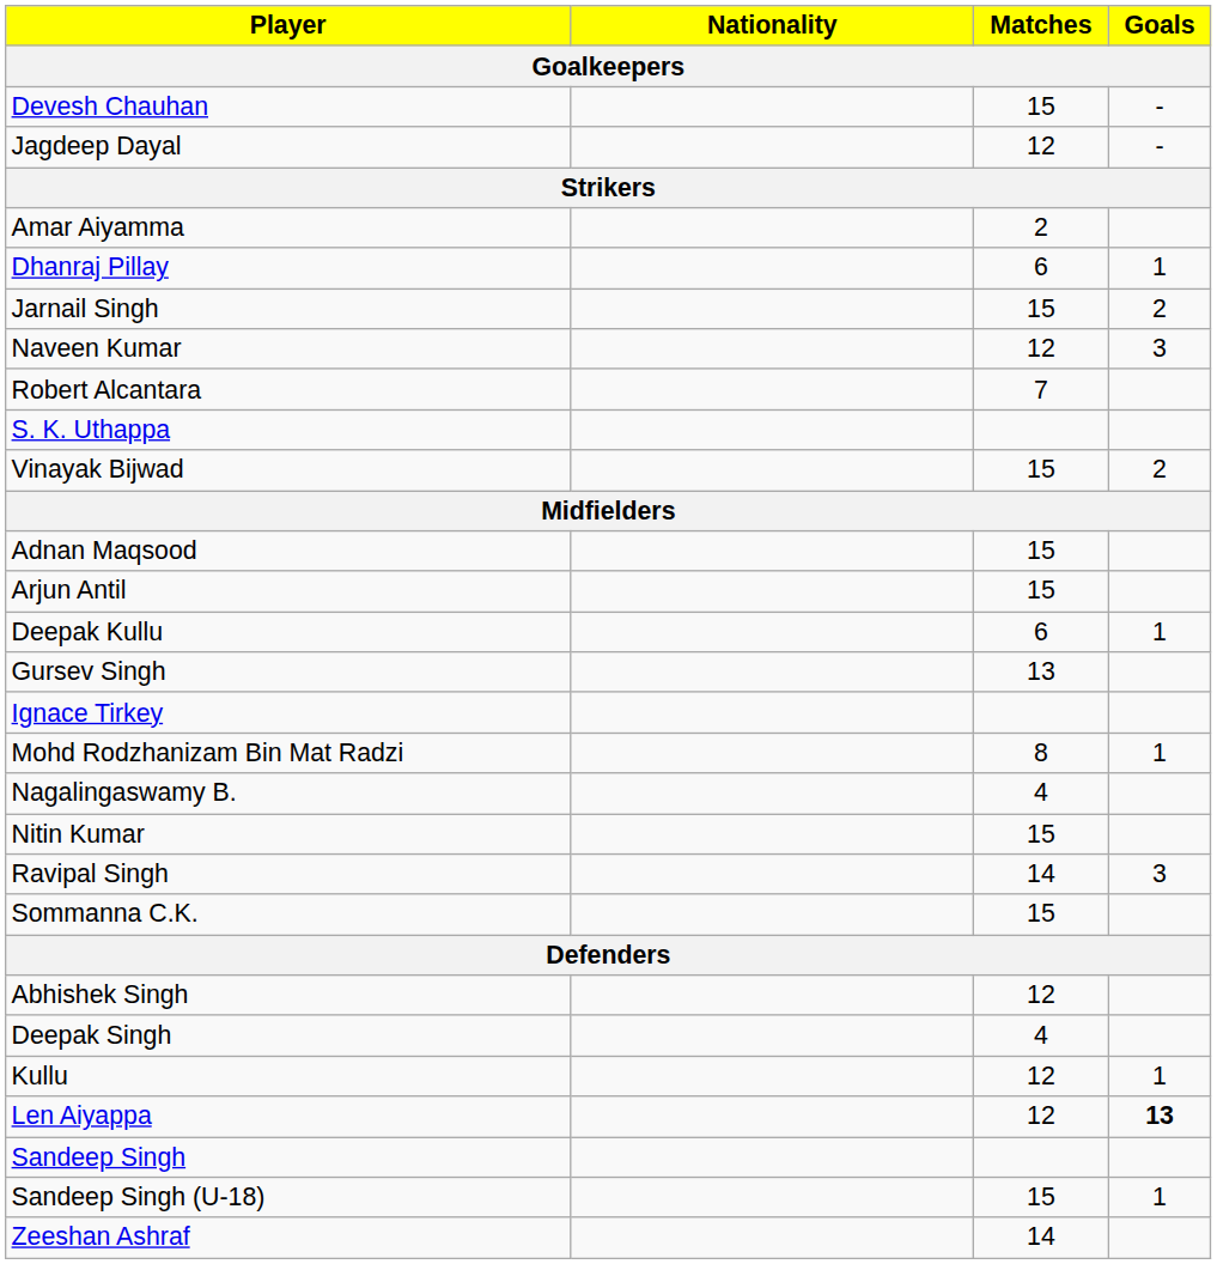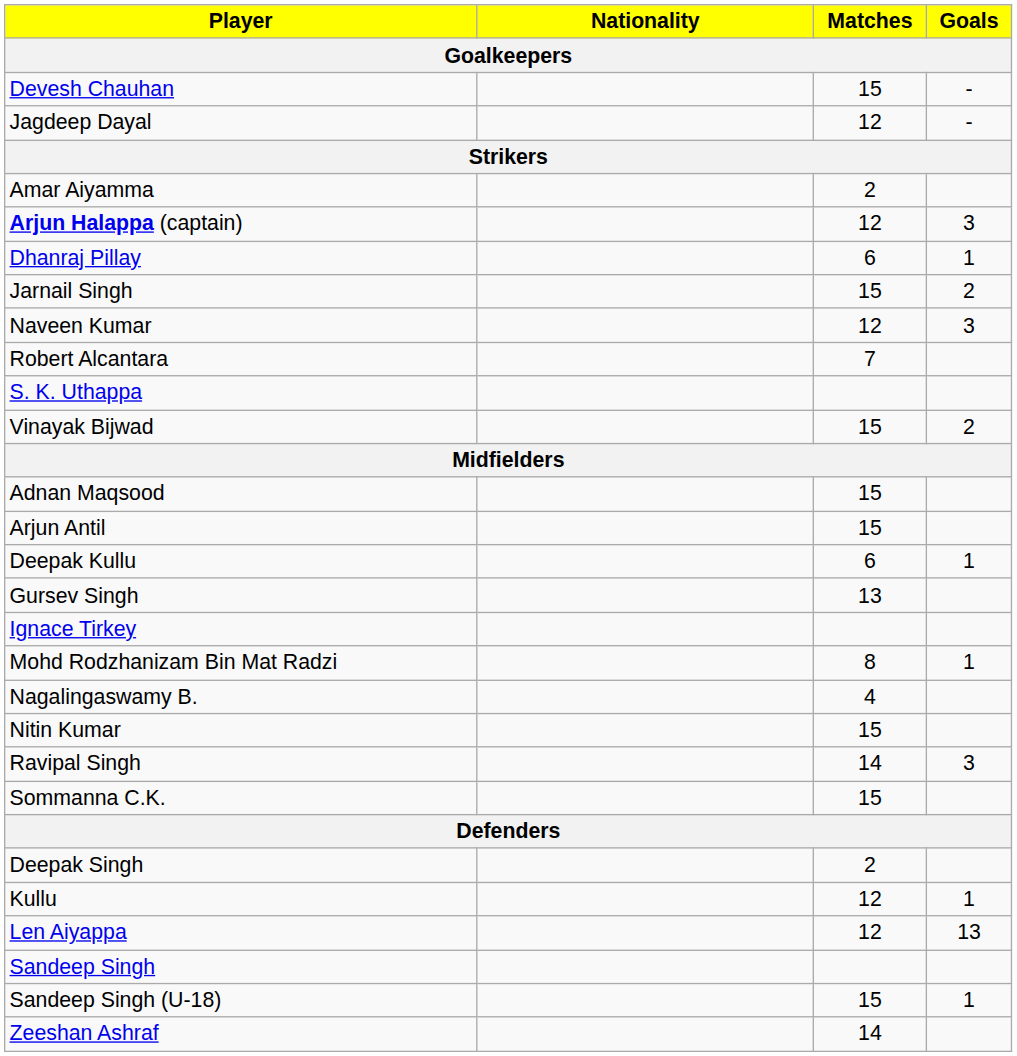 <table class="wikitable" style="width:60%; text-align:center;">
 <tr>
 <th width=35%; style="background: yellow; color: black">Player</th>
 <th width=25%; style="background: yellow; color: black">Nationality</th>
 <th width=5%; style="background: yellow; color: black;">Matches</th>
 <th width=5%; style="background: yellow; color: black">Goals</th>
 </tr>
 <tr>
 <th colspan="4">Goalkeepers</th>
 </tr>
 <tr>
 <td style="text-align:left"><a href='#'>Devesh Chauhan</a></td>
 <td style="text-align:left"></td>
 <td>15</td>
 <td>-</td>
 </tr>
 <tr>
 <td style="text-align:left">Jagdeep Dayal</td>
 <td style="text-align:left"></td>
 <td>12</td>
 <td>-</td>
 </tr>
 <tr>
 <th colspan="4">Strikers</th>
 </tr>
 <tr>
 <td style="text-align:left">Amar Aiyamma</td>
 <td style="text-align:left"></td>
 <td>2</td>
 <td></td>
+</tr>
+<tr>
+<td style="text-align:left"><strong><a href='#'>Arjun Halappa</a></strong> (captain)</td>
+<td style="text-align:left"></td>
+<td>12</td>
+<td>3</td>
 </tr>
 <tr>
 <td style="text-align:left"><a href='#'>Dhanraj Pillay</a></td>
 <td style="text-align:left"></td>
 <td>6</td>
 <td>1</td>
 </tr>
 <tr>
 <td style="text-align:left">Jarnail Singh</td>
 <td style="text-align:left"></td>
 <td>15</td>
 <td>2</td>
 </tr>
 <tr>
 <td style="text-align:left">Naveen Kumar</td>
 <td style="text-align:left"></td>
 <td>12</td>
 <td>3</td>
 </tr>
 <tr>
 <td style="text-align:left">Robert Alcantara</td>
 <td style="text-align:left"></td>
 <td>7</td>
 <td></td>
 </tr>
 <tr>
 <td style="text-align:left"><a href='#'>S. K. Uthappa</a></td>
 <td style="text-align:left"></td>
 <td></td>
 <td></td>
 </tr>
 <tr>
 <td style="text-align:left">Vinayak Bijwad</td>
 <td style="text-align:left"></td>
 <td>15</td>
 <td>2</td>
 </tr>
 <tr>
 <th colspan="4">Midfielders</th>
 </tr>
 <tr>
 <td style="text-align:left">Adnan Maqsood</td>
 <td style="text-align:left"></td>
 <td>15</td>
 <td></td>
 </tr>
 <tr>
 <td style="text-align:left">Arjun Antil</td>
 <td style="text-align:left"></td>
 <td>15</td>
 <td></td>
 </tr>
 <tr>
 <td style="text-align:left">Deepak Kullu</td>
 <td style="text-align:left"></td>
 <td>6</td>
 <td>1</td>
 </tr>
 <tr>
 <td style="text-align:left">Gursev Singh</td>
 <td style="text-align:left"></td>
 <td>13</td>
 <td></td>
 </tr>
 <tr>
 <td style="text-align:left"><a href='#'>Ignace Tirkey</a></td>
 <td style="text-align:left"></td>
 <td></td>
 <td></td>
 </tr>
 <tr>
 <td style="text-align:left">Mohd Rodzhanizam Bin Mat Radzi</td>
 <td style="text-align:left"></td>
 <td>8</td>
 <td>1</td>
 </tr>
 <tr>
 <td style="text-align:left">Nagalingaswamy B.</td>
 <td style="text-align:left"></td>
 <td>4</td>
 <td></td>
 </tr>
 <tr>
 <td style="text-align:left">Nitin Kumar</td>
 <td style="text-align:left"></td>
 <td>15</td>
 <td></td>
 </tr>
 <tr>
 <td style="text-align:left">Ravipal Singh</td>
 <td style="text-align:left"></td>
 <td>14</td>
 <td>3</td>
 </tr>
 <tr>
 <td style="text-align:left">Sommanna C.K.</td>
 <td style="text-align:left"></td>
 <td>15</td>
 <td></td>
 </tr>
 <tr>
 <th colspan="4">Defenders</th>
 </tr>
 <tr>
-<td style="text-align:left">Abhishek Singh</td>
-<td style="text-align:left"></td>
-<td>12</td>
-<td></td>
-</tr>
-<tr>
 <td style="text-align:left">Deepak Singh</td>
 <td style="text-align:left"></td>
-<td>4</td>
+<td>2</td>
 <td></td>
 </tr>
 <tr>
 <td style="text-align:left"> Kullu</td>
 <td style="text-align:left"></td>
 <td>12</td>
 <td>1</td>
 </tr>
 <tr>
 <td style="text-align:left"><a href='#'>Len Aiyappa</a></td>
 <td style="text-align:left"></td>
 <td>12</td>
-<td><strong>13</strong></td>
+<td>13</td>
 </tr>
 <tr>
 <td style="text-align:left"><a href='#'>Sandeep Singh</a></td>
 <td style="text-align:left"></td>
 <td></td>
 <td></td>
 </tr>
 <tr>
 <td style="text-align:left">Sandeep Singh (U-18)</td>
 <td style="text-align:left"></td>
 <td>15</td>
 <td>1</td>
 </tr>
 <tr>
 <td style="text-align:left"><a href='#'>Zeeshan Ashraf</a></td>
 <td style="text-align:left"></td>
 <td>14</td>
 <td></td>
 </tr>
 </table>
